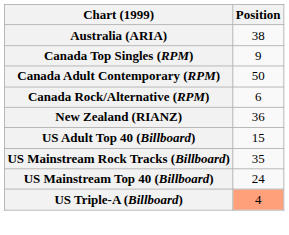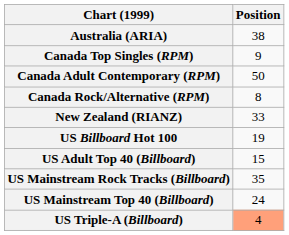 <table class="wikitable sortable plainrowheaders" style="text-align:center">
 <tr>
 <th>Chart (1999)</th>
 <th>Position</th>
 </tr>
 <tr>
 <th scope="row">Australia (ARIA)</th>
 <td>38</td>
 </tr>
 <tr>
 <th scope="row">Canada Top Singles (<em>RPM</em>)</th>
 <td>9</td>
 </tr>
 <tr>
 <th scope="row">Canada Adult Contemporary (<em>RPM</em>)</th>
 <td>50</td>
 </tr>
 <tr>
 <th scope="row">Canada Rock/Alternative (<em>RPM</em>)</th>
-<td>6</td>
+<td>8</td>
 </tr>
 <tr>
 <th scope="row">New Zealand (RIANZ)</th>
-<td>36</td>
+<td>33</td>
+</tr>
+<tr>
+<th scope="row">US <em>Billboard</em> Hot 100</th>
+<td>19</td>
 </tr>
 <tr>
 <th scope="row">US Adult Top 40 (<em>Billboard</em>)</th>
 <td>15</td>
 </tr>
 <tr>
 <th scope="row">US Mainstream Rock Tracks (<em>Billboard</em>)</th>
 <td>35</td>
 </tr>
 <tr>
 <th scope="row">US Mainstream Top 40 (<em>Billboard</em>)</th>
 <td>24</td>
 </tr>
 <tr>
 <th scope="row">US Triple-A (<em>Billboard</em>)</th>
 <td style="background: lightsalmon;">4</td>
 </tr>
 </table>
